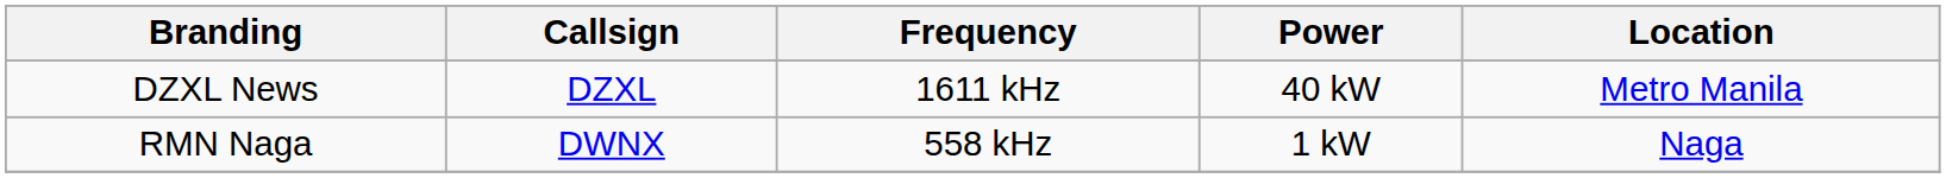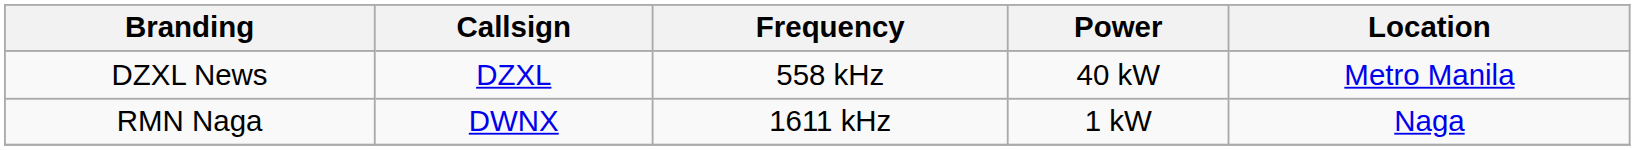 <table class="wikitable sortable" style="width:100%; text-align:center;">
 <tr>
 <th>Branding</th>
 <th>Callsign</th>
 <th>Frequency</th>
 <th>Power</th>
 <th>Location</th>
 </tr>
 <tr>
 <td>DZXL News</td>
 <td><a href='#'>DZXL</a></td>
-<td>1611 kHz</td>
+<td>558 kHz</td>
 <td>40 kW</td>
 <td><a href='#'>Metro Manila</a></td>
 </tr>
 <tr>
 <td>RMN Naga</td>
 <td><a href='#'>DWNX</a></td>
-<td>558 kHz</td>
+<td>1611 kHz</td>
 <td>1 kW</td>
 <td><a href='#'>Naga</a></td>
 </tr>
 <tr>
 </tr>
 </table>
